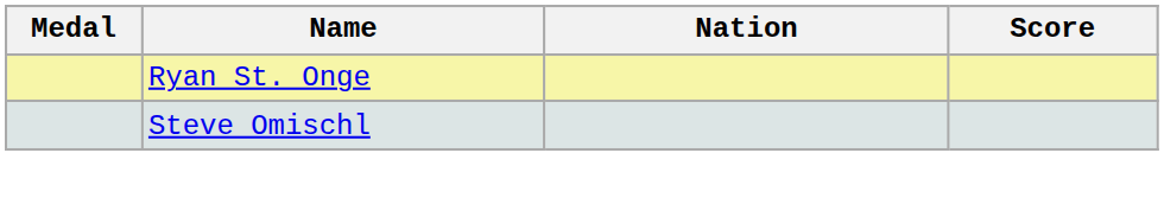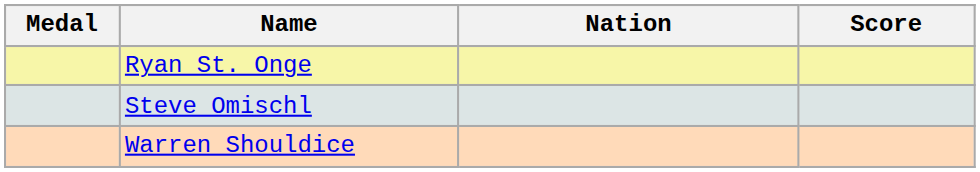 <table class=wikitable style="border:1px solid #AAAAAA;font-size:90%">
 <tr bgcolor="#E4E4E4">
 <th width=50>Medal</th>
 <th width=160>Name</th>
 <th width=160>Nation</th>
 <th width=80>Score</th>
 </tr>
 <tr bgcolor="#F7F6A8">
 <td align="center"></td>
 <td><a href='#'>Ryan St. Onge</a></td>
 <td></td>
 <td align="center"></td>
 </tr>
 <tr bgcolor="#DCE5E5">
 <td align="center"></td>
 <td><a href='#'>Steve Omischl</a></td>
 <td></td>
 <td align="center"></td>
 </tr>
+<tr bgcolor="#FFDAB9">
+<td align="center"></td>
+<td><a href='#'>Warren Shouldice</a></td>
+<td></td>
+<td align="center"></td>
+</tr>
 </table>
